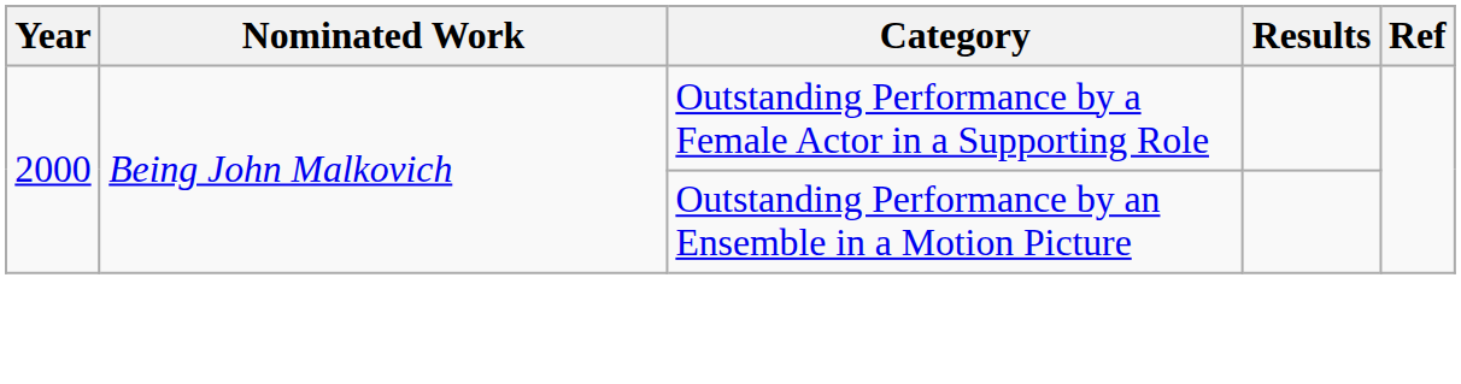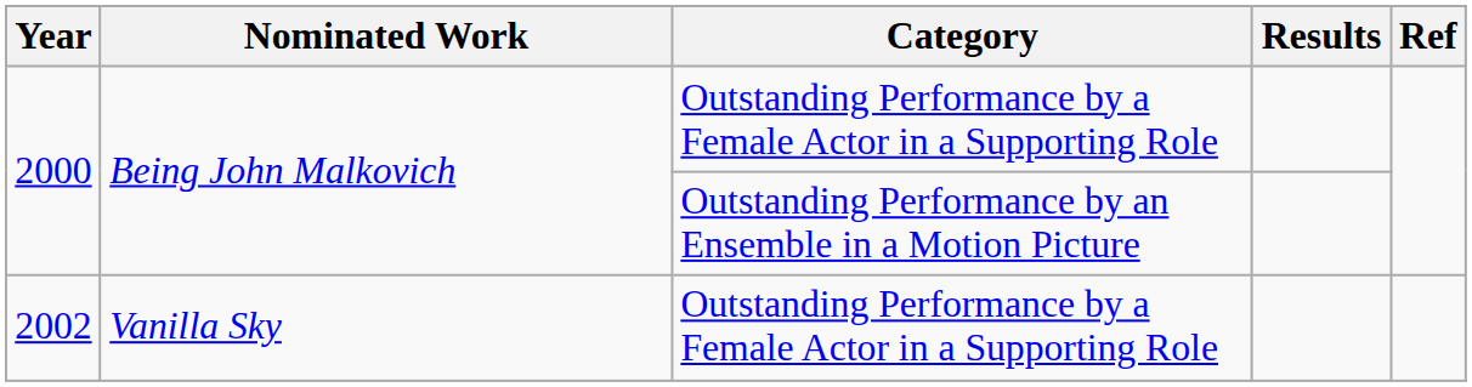 <table class="wikitable">
 <tr>
 <th scope="col" style="width:1em;">Year</th>
 <th scope="col" style="width:35em;">Nominated Work</th>
 <th scope="col" style="width:35em;">Category</th>
 <th scope="col" style="width:1em;">Results</th>
 <th scope="col" style="width:1em;">Ref</th>
 </tr>
 <tr>
 <td rowspan="2"><a href='#'>2000</a></td>
 <td rowspan="2"><em><a href='#'>Being John Malkovich</a></em></td>
 <td><a href='#'>Outstanding Performance by a Female Actor in a Supporting Role</a></td>
 <td></td>
 <td rowspan="2"></td>
 </tr>
 <tr>
 <td><a href='#'>Outstanding Performance by an Ensemble in a Motion Picture</a></td>
 <td></td>
 </tr>
+<tr>
+<td><a href='#'>2002</a></td>
+<td><em><a href='#'>Vanilla Sky</a></em></td>
+<td><a href='#'>Outstanding Performance by a Female Actor in a Supporting Role</a></td>
+<td></td>
+<td></td>
+</tr>
 </table>
